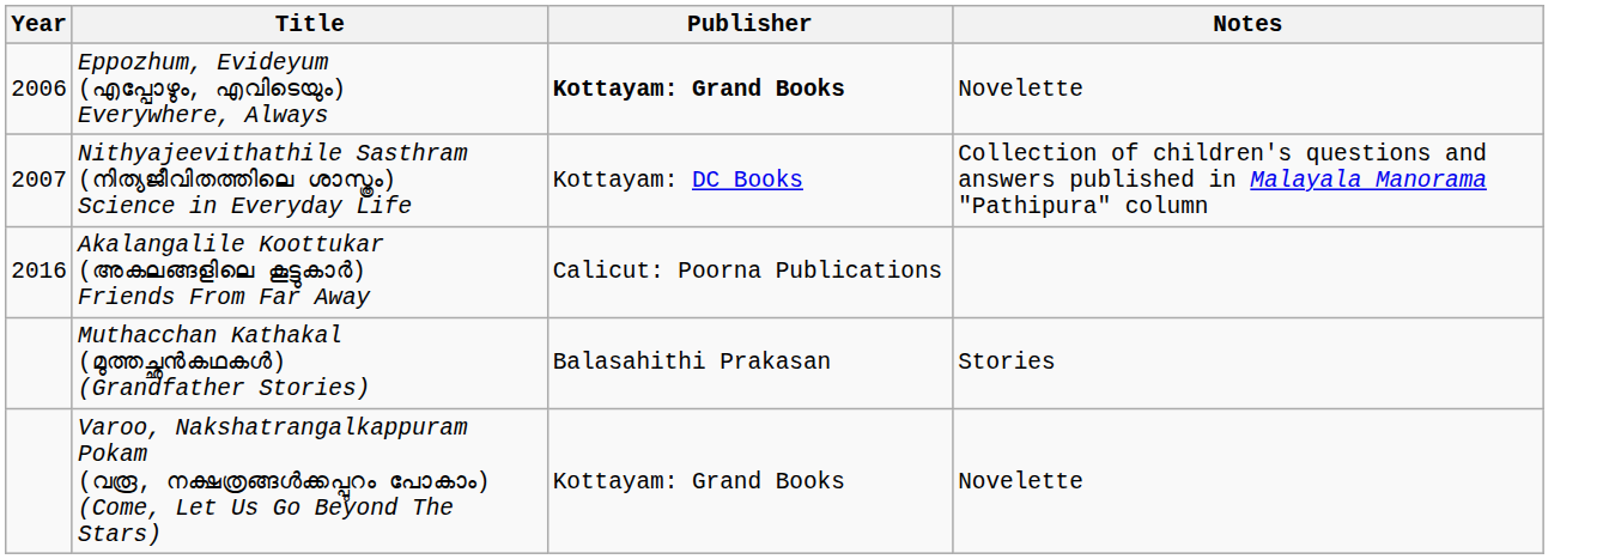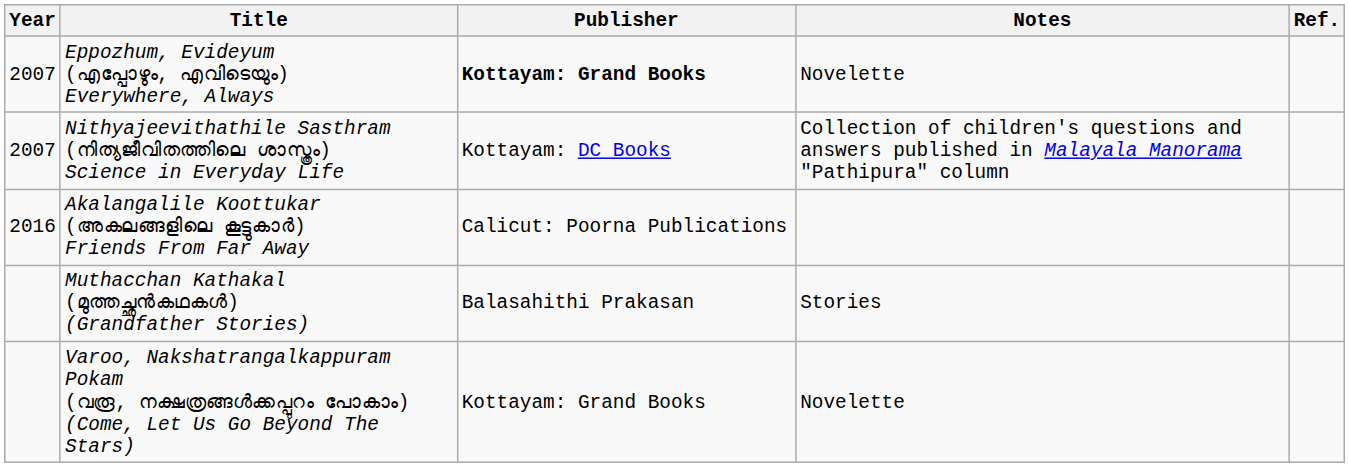 <table class="wikitable">
 <tr>
 <th>Year</th>
 <th ! style=width:20em>Title</th>
 <th ! style=width:17em>Publisher</th>
 <th ! style=width:25em>Notes</th>
+<th>Ref.</th>
 </tr>
 <tr>
-<td>2006</td>
+<td>2007</td>
 <td><em>Eppozhum, Evideyum</em><br>(എപ്പോഴും, എവിടെയും)<br><em>Everywhere, Always </em></td>
 <td><strong>Kottayam: Grand Books</strong></td>
 <td>Novelette</td>
+<td></td>
 </tr>
 <tr>
 <td>2007</td>
 <td><em>Nithyajeevithathile Sasthram</em><br>(നിത്യജീവിതത്തിലെ ശാസ്ത്രം)<br><em>Science in Everyday Life</em></td>
 <td>Kottayam: <a href='#'>DC Books</a></td>
 <td>Collection of children's questions and answers published in <em><a href='#'>Malayala Manorama</a></em> "Pathipura" column</td>
+<td></td>
 </tr>
 <tr>
 <td>2016</td>
 <td><em>Akalangalile Koottukar</em><br>(അകലങ്ങളിലെ കൂട്ടുകാർ)<br><em> Friends From Far Away</em></td>
 <td>Calicut: Poorna Publications</td>
+<td></td>
 <td></td>
 </tr>
 <tr>
 <td></td>
 <td><em>Muthacchan  Kathakal</em><br>(മുത്തച്ഛൻകഥകൾ)<br><em>(Grandfather Stories)</em></td>
 <td>Balasahithi Prakasan</td>
 <td>Stories</td>
+<td></td>
 </tr>
 <tr>
 <td></td>
 <td><em>Varoo, Nakshatrangalkappuram Pokam</em><br>(വരൂ, നക്ഷത്രങ്ങൾക്കപ്പുറം പോകാം)<br><em>(Come, Let Us Go Beyond The Stars)</em></td>
 <td>Kottayam: Grand Books</td>
 <td>Novelette</td>
+<td></td>
 </tr>
 </table>
